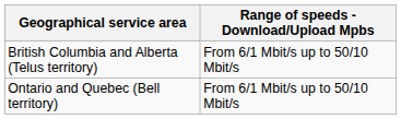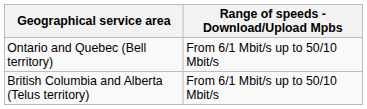 <table class="wikitable">
 <tr>
 <th scope="col" style="width: 225px;"><strong>Geographical service area</strong></th>
 <th scope="col" style="width: 225px;"><strong>Range of speeds - Download/Upload Mpbs</strong></th>
 </tr>
 <tr>
+<td>Ontario and Quebec (Bell territory)</td>
+<td>From 6/1 Mbit/s up to 50/10 Mbit/s</td>
+</tr>
+<tr>
 <td>British Columbia and Alberta (Telus territory)</td>
 <td>From 6/1 Mbit/s up to 50/10 Mbit/s</td>
 </tr>
-<tr>
-<td>Ontario and Quebec (Bell territory)</td>
-<td>From 6/1 Mbit/s up to 50/10 Mbit/s</td>
-</tr>
 </table>
